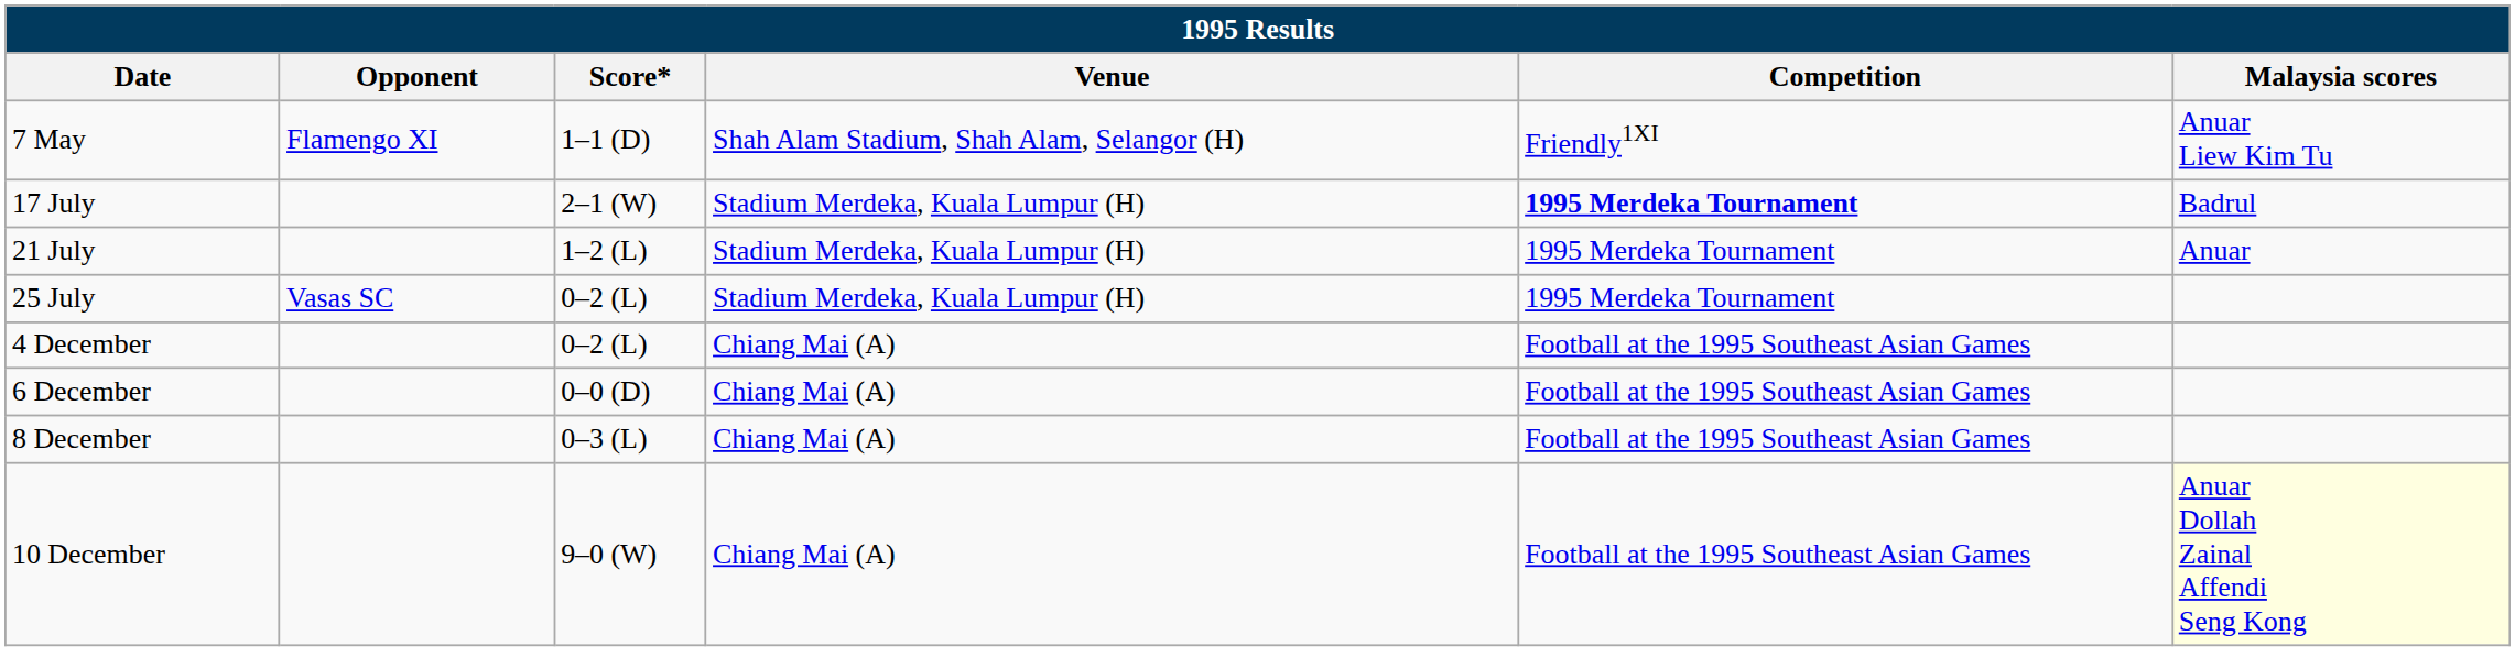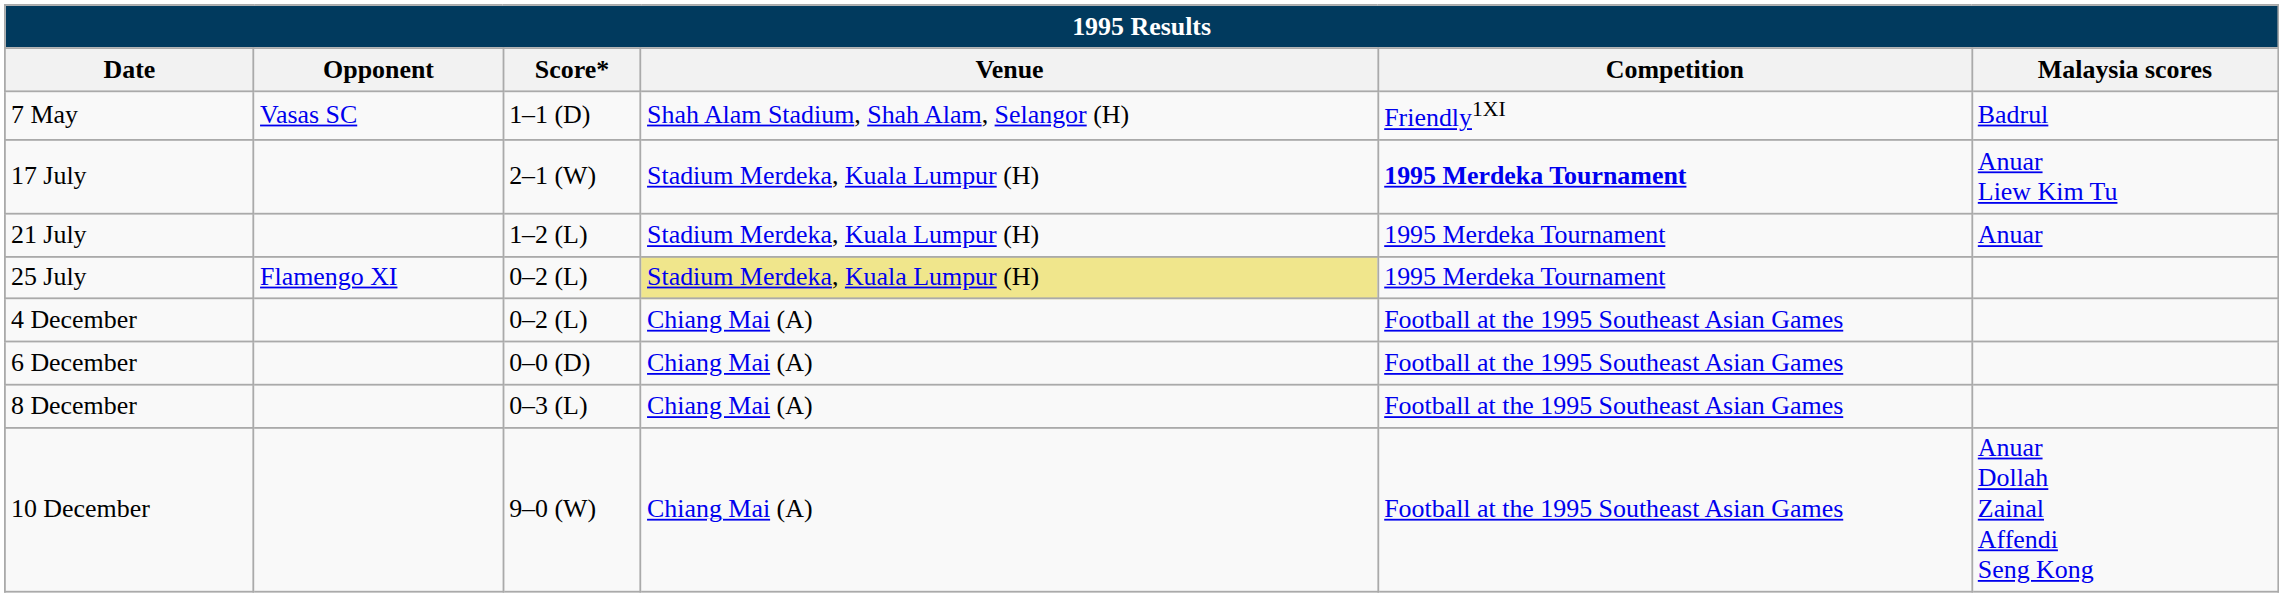 <table class="wikitable" width=100% style="text-align:left;font-size:90%;">
 <tr>
 <th colspan=9 style="background: #013A5E; color: #FFFFFF;">1995 Results</th>
 </tr>
 <tr>
 <th width=80>Date</th>
 <th width=80>Opponent</th>
 <th width=20>Score*</th>
 <th width=250>Venue</th>
 <th width=200>Competition</th>
 <th width=100>Malaysia scores</th>
 </tr>
 <tr>
 <td>7 May</td>
-<td> <a href='#'>Flamengo XI</a></td>
+<td> <a href='#'>Vasas SC</a></td>
 <td>1–1 (D)</td>
 <td><a href='#'>Shah Alam Stadium</a>, <a href='#'>Shah Alam</a>, <a href='#'>Selangor</a> (H)</td>
 <td><a href='#'>Friendly</a><sup>1XI</sup></td>
-<td><a href='#'>Anuar</a> <br><a href='#'>Liew Kim Tu</a> </td>
+<td><a href='#'>Badrul</a> </td>
 </tr>
 <tr>
 <td>17 July</td>
 <td></td>
 <td>2–1 (W)</td>
 <td><a href='#'>Stadium Merdeka</a>, <a href='#'>Kuala Lumpur</a> (H)</td>
 <td><strong><a href='#'>1995 Merdeka Tournament</a></strong></td>
-<td><a href='#'>Badrul</a> </td>
+<td><a href='#'>Anuar</a> <br><a href='#'>Liew Kim Tu</a> </td>
 </tr>
 <tr>
 <td>21 July</td>
 <td></td>
 <td>1–2 (L)</td>
 <td><a href='#'>Stadium Merdeka</a>, <a href='#'>Kuala Lumpur</a> (H)</td>
 <td><a href='#'>1995 Merdeka Tournament</a></td>
 <td><a href='#'>Anuar</a> </td>
 </tr>
 <tr>
 <td>25 July</td>
-<td> <a href='#'>Vasas SC</a></td>
+<td> <a href='#'>Flamengo XI</a></td>
 <td>0–2 (L)</td>
-<td><a href='#'>Stadium Merdeka</a>, <a href='#'>Kuala Lumpur</a> (H)</td>
+<td style="background: khaki;"><a href='#'>Stadium Merdeka</a>, <a href='#'>Kuala Lumpur</a> (H)</td>
 <td><a href='#'>1995 Merdeka Tournament</a></td>
 <td></td>
 </tr>
 <tr>
 <td>4 December</td>
 <td></td>
 <td>0–2 (L)</td>
 <td><a href='#'>Chiang Mai</a> (A)</td>
 <td><a href='#'>Football at the 1995 Southeast Asian Games</a></td>
 <td></td>
 </tr>
 <tr>
 <td>6 December</td>
 <td></td>
 <td>0–0 (D)</td>
 <td><a href='#'>Chiang Mai</a> (A)</td>
 <td><a href='#'>Football at the 1995 Southeast Asian Games</a></td>
 <td></td>
 </tr>
 <tr>
 <td>8 December</td>
 <td></td>
 <td>0–3 (L)</td>
 <td><a href='#'>Chiang Mai</a> (A)</td>
 <td><a href='#'>Football at the 1995 Southeast Asian Games</a></td>
 <td></td>
 </tr>
 <tr>
 <td>10 December</td>
 <td></td>
 <td>9–0 (W)</td>
 <td><a href='#'>Chiang Mai</a> (A)</td>
 <td><a href='#'>Football at the 1995 Southeast Asian Games</a></td>
-<td style="background: lightyellow;"><a href='#'>Anuar</a>    <br> <a href='#'>Dollah</a>    <br> <a href='#'>Zainal</a>  <br> <a href='#'>Affendi</a>  <br> <a href='#'>Seng Kong</a> </td>
+<td><a href='#'>Anuar</a>    <br> <a href='#'>Dollah</a>    <br> <a href='#'>Zainal</a>  <br> <a href='#'>Affendi</a>  <br> <a href='#'>Seng Kong</a> </td>
 </tr>
 </table>
